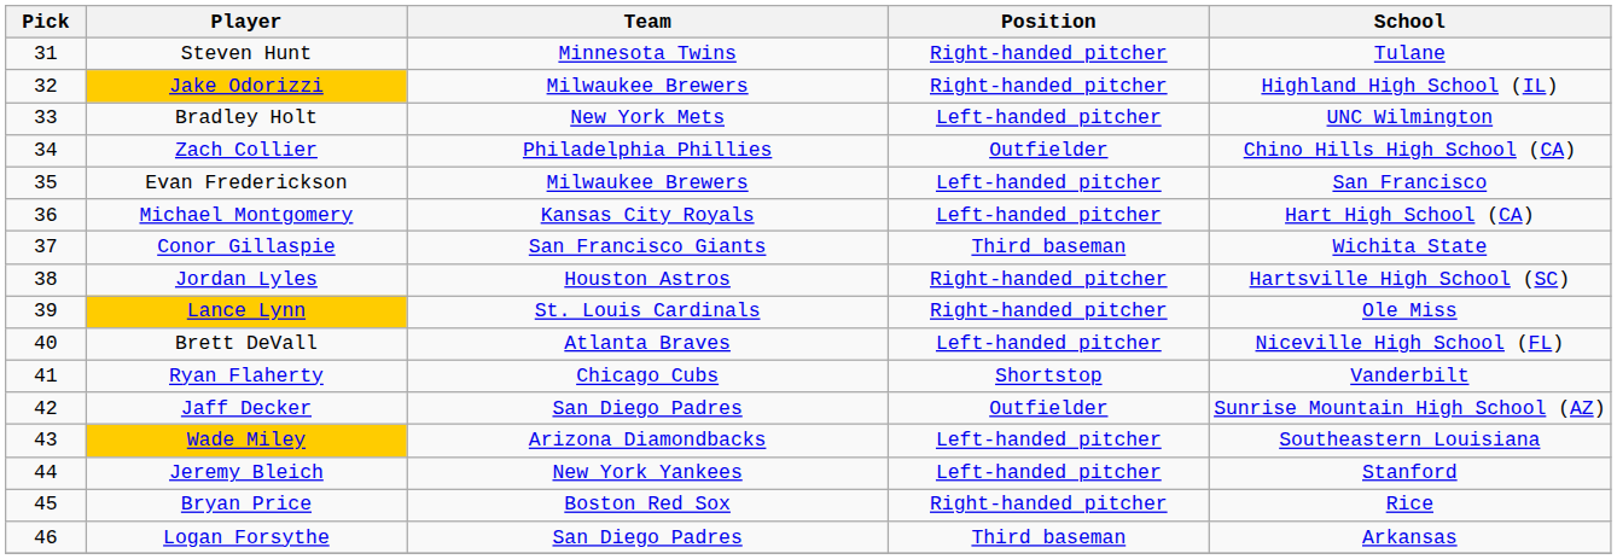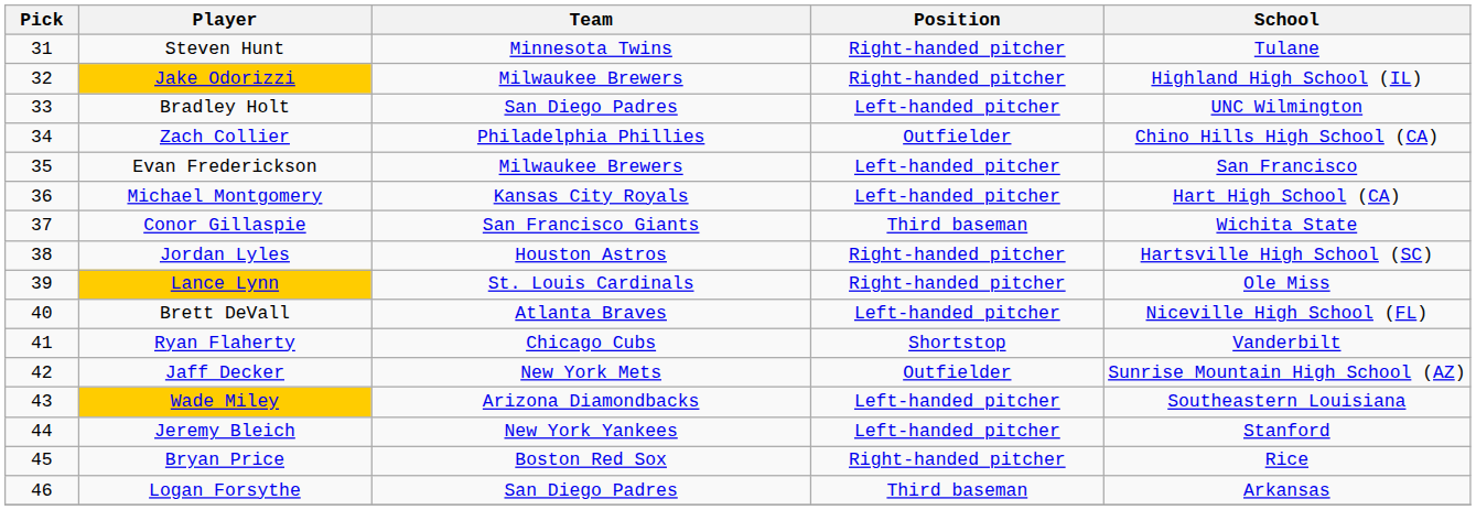 <table class="wikitable sortable" style="text-align:center">
 <tr>
 <th width="5%">Pick</th>
 <th width="20%">Player</th>
 <th width="30%">Team</th>
 <th width="20%">Position</th>
 <th width="25%">School</th>
 </tr>
 <tr>
 <td>31</td>
 <td>Steven Hunt</td>
 <td><a href='#'>Minnesota Twins</a></td>
 <td><a href='#'>Right-handed pitcher</a></td>
 <td><a href='#'>Tulane</a></td>
 </tr>
 <tr>
 <td>32</td>
 <td bgcolor="#FFCC00"><a href='#'>Jake Odorizzi</a></td>
 <td><a href='#'>Milwaukee Brewers</a></td>
 <td><a href='#'>Right-handed pitcher</a></td>
 <td><a href='#'>Highland High School</a> (<a href='#'>IL</a>)</td>
 </tr>
 <tr>
 <td>33</td>
 <td>Bradley Holt</td>
-<td><a href='#'>New York Mets</a></td>
+<td><a href='#'>San Diego Padres</a></td>
 <td><a href='#'>Left-handed pitcher</a></td>
 <td><a href='#'>UNC Wilmington</a></td>
 </tr>
 <tr>
 <td>34</td>
 <td><a href='#'>Zach Collier</a></td>
 <td><a href='#'>Philadelphia Phillies</a></td>
 <td><a href='#'>Outfielder</a></td>
 <td><a href='#'>Chino Hills High School</a> (<a href='#'>CA</a>)</td>
 </tr>
 <tr>
 <td>35</td>
 <td>Evan Frederickson</td>
 <td><a href='#'>Milwaukee Brewers</a></td>
 <td><a href='#'>Left-handed pitcher</a></td>
 <td><a href='#'>San Francisco</a></td>
 </tr>
 <tr>
 <td>36</td>
 <td><a href='#'>Michael Montgomery</a></td>
 <td><a href='#'>Kansas City Royals</a></td>
 <td><a href='#'>Left-handed pitcher</a></td>
 <td><a href='#'>Hart High School</a> (<a href='#'>CA</a>)</td>
 </tr>
 <tr>
 <td>37</td>
 <td><a href='#'>Conor Gillaspie</a></td>
 <td><a href='#'>San Francisco Giants</a></td>
 <td><a href='#'>Third baseman</a></td>
 <td><a href='#'>Wichita State</a></td>
 </tr>
 <tr>
 <td>38</td>
 <td><a href='#'>Jordan Lyles</a></td>
 <td><a href='#'>Houston Astros</a></td>
 <td><a href='#'>Right-handed pitcher</a></td>
 <td><a href='#'>Hartsville High School</a> (<a href='#'>SC</a>)</td>
 </tr>
 <tr>
 <td>39</td>
 <td bgcolor="#FFCC00"><a href='#'>Lance Lynn</a></td>
 <td><a href='#'>St. Louis Cardinals</a></td>
 <td><a href='#'>Right-handed pitcher</a></td>
 <td><a href='#'>Ole Miss</a></td>
 </tr>
 <tr>
 <td>40</td>
 <td>Brett DeVall</td>
 <td><a href='#'>Atlanta Braves</a></td>
 <td><a href='#'>Left-handed pitcher</a></td>
 <td><a href='#'>Niceville High School</a> (<a href='#'>FL</a>)</td>
 </tr>
 <tr>
 <td>41</td>
 <td><a href='#'>Ryan Flaherty</a></td>
 <td><a href='#'>Chicago Cubs</a></td>
 <td><a href='#'>Shortstop</a></td>
 <td><a href='#'>Vanderbilt</a></td>
 </tr>
 <tr>
 <td>42</td>
 <td><a href='#'>Jaff Decker</a></td>
-<td><a href='#'>San Diego Padres</a></td>
+<td><a href='#'>New York Mets</a></td>
 <td><a href='#'>Outfielder</a></td>
 <td><a href='#'>Sunrise Mountain High School</a> (<a href='#'>AZ</a>)</td>
 </tr>
 <tr>
 <td>43</td>
 <td bgcolor="#FFCC00"><a href='#'>Wade Miley</a></td>
 <td><a href='#'>Arizona Diamondbacks</a></td>
 <td><a href='#'>Left-handed pitcher</a></td>
 <td><a href='#'>Southeastern Louisiana</a></td>
 </tr>
 <tr>
 <td>44</td>
 <td><a href='#'>Jeremy Bleich</a></td>
 <td><a href='#'>New York Yankees</a></td>
 <td><a href='#'>Left-handed pitcher</a></td>
 <td><a href='#'>Stanford</a></td>
 </tr>
 <tr>
 <td>45</td>
 <td><a href='#'>Bryan Price</a></td>
 <td><a href='#'>Boston Red Sox</a></td>
 <td><a href='#'>Right-handed pitcher</a></td>
 <td><a href='#'>Rice</a></td>
 </tr>
 <tr>
 <td>46</td>
 <td><a href='#'>Logan Forsythe</a></td>
 <td><a href='#'>San Diego Padres</a></td>
 <td><a href='#'>Third baseman</a></td>
 <td><a href='#'>Arkansas</a></td>
 </tr>
 <tr>
 </tr>
 </table>
